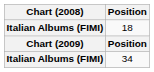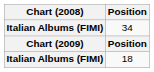 <table class="wikitable plainrowheaders" style="text-align:center">
 <tr>
 <th scope="col">Chart (2008)</th>
 <th scope="col">Position</th>
 </tr>
 <tr>
 <th scope="row">Italian Albums (FIMI)</th>
-<td>18</td>
+<td>34</td>
 </tr>
 <tr>
 <th scope="col">Chart (2009)</th>
 <th scope="col">Position</th>
 </tr>
 <tr>
 <th scope="row">Italian Albums (FIMI)</th>
-<td>34</td>
+<td>18</td>
 </tr>
 </table>
